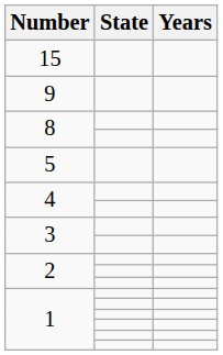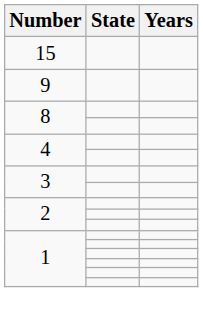 <table class="wikitable centre">
 <tr>
 <th>Number</th>
 <th>State</th>
 <th>Years</th>
 </tr>
 <tr>
 <td rowspan="1" align="center">15</td>
 <td></td>
 <td></td>
 </tr>
 <tr>
 <td rowspan="1" align="center">9</td>
 <td></td>
 <td></td>
 </tr>
 <tr>
 <td rowspan="2" align="center">8</td>
 <td></td>
 <td></td>
 </tr>
 <tr>
-<td></td>
-<td></td>
-</tr>
-<tr>
-<td rowspan="1" align="center">5</td>
 <td></td>
 <td></td>
 </tr>
 <tr>
 <td rowspan="2" align="center">4</td>
 <td></td>
 <td></td>
 </tr>
 <tr>
 <td></td>
 <td></td>
 </tr>
 <tr>
 <td rowspan="2" align="center">3</td>
 <td></td>
 <td></td>
 </tr>
 <tr>
 <td></td>
 <td></td>
 </tr>
 <tr>
 <td rowspan="3" align="center">2</td>
 <td></td>
 <td></td>
 </tr>
 <tr>
 <td></td>
 <td></td>
 </tr>
 <tr>
 <td></td>
 <td></td>
 </tr>
 <tr>
 <td rowspan="7" align="center">1</td>
 <td></td>
 <td></td>
 </tr>
 <tr>
 <td></td>
 <td></td>
 </tr>
 <tr>
 <td></td>
 <td></td>
 </tr>
 <tr>
 <td></td>
 <td></td>
 </tr>
 <tr>
 <td></td>
 <td></td>
 </tr>
 <tr>
 <td></td>
 <td></td>
 </tr>
 </table>
